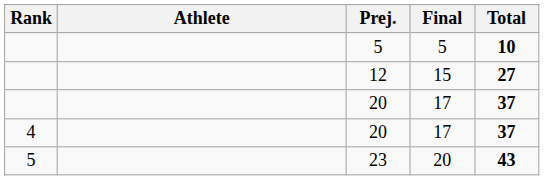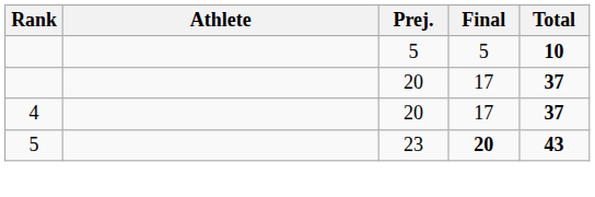 <table class=wikitable style="text-align:center">
 <tr>
 <th width=40>Rank</th>
 <th width=250>Athlete</th>
 <th width=50>Prej.</th>
 <th width=50>Final</th>
 <th width=50>Total</th>
 </tr>
 <tr>
 <td></td>
 <td align=left></td>
 <td>5</td>
 <td>5</td>
 <td><strong>10</strong></td>
-</tr>
-<tr>
-<td></td>
-<td align=left></td>
-<td>12</td>
-<td>15</td>
-<td><strong>27</strong></td>
 </tr>
 <tr>
 <td></td>
 <td align=left></td>
 <td>20</td>
 <td>17</td>
 <td><strong>37</strong></td>
 </tr>
 <tr>
 <td>4</td>
 <td align=left></td>
 <td>20</td>
 <td>17</td>
 <td><strong>37</strong></td>
 </tr>
 <tr>
 <td>5</td>
 <td align=left></td>
 <td>23</td>
-<td>20</td>
+<td><strong>20</strong></td>
 <td><strong>43</strong></td>
 </tr>
 </table>
